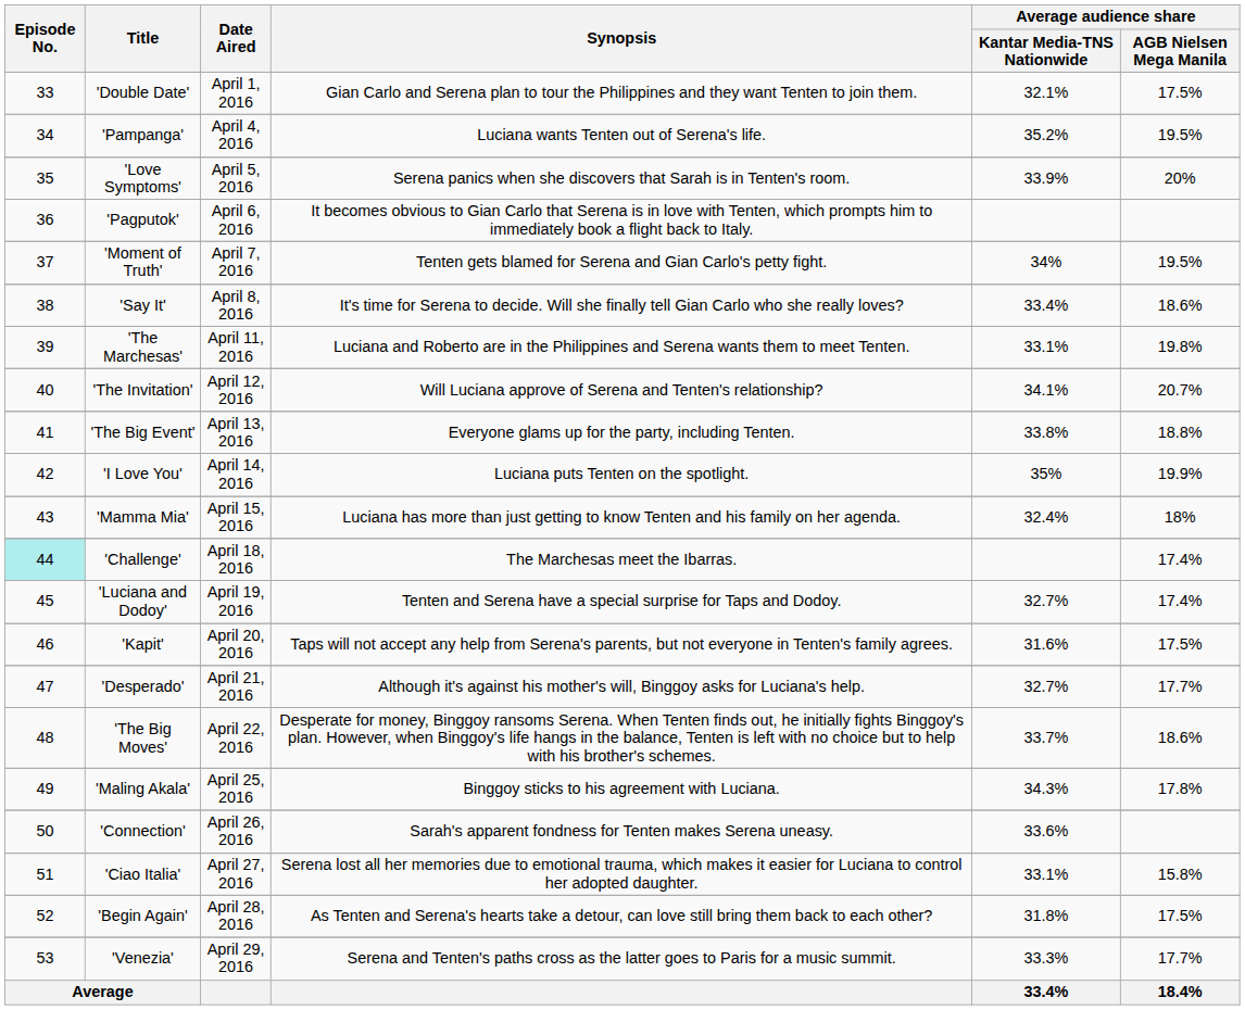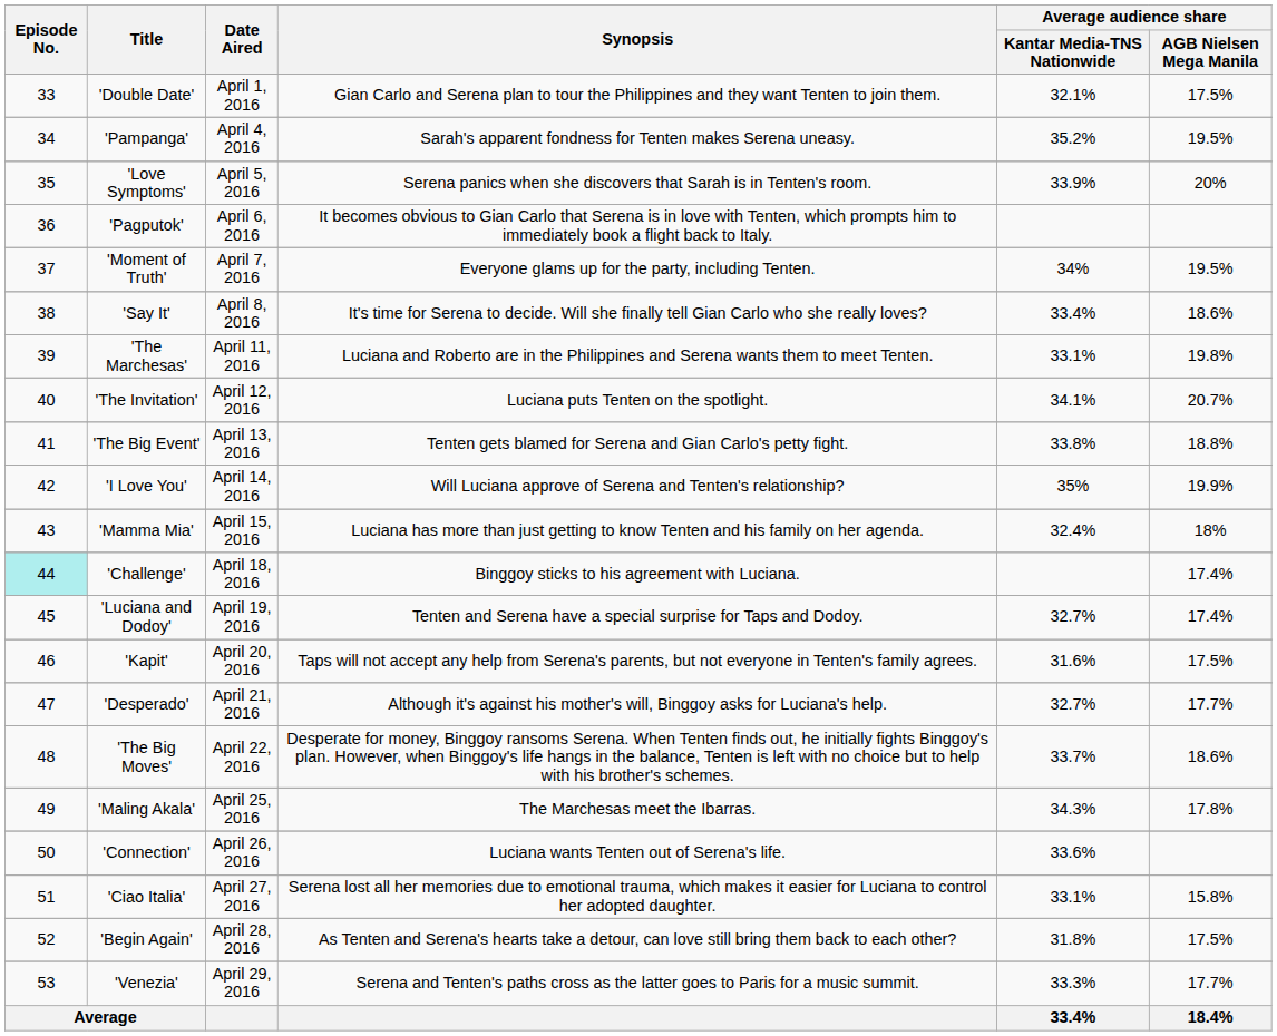 <table class="wikitable" style="text-align:center; font-size:100%; line-height:18px;"  width="100%">
 <tr>
 <th rowspan="2">Episode No.</th>
 <th rowspan="2">Title</th>
 <th rowspan="2">Date Aired</th>
 <th rowspan="2">Synopsis </th>
 <th colspan="2">Average audience share</th>
 </tr>
 <tr>
 <th>Kantar Media-TNS Nationwide</th>
 <th>AGB Nielsen Mega Manila</th>
 </tr>
 <tr>
 </tr>
 <tr>
 <td>33</td>
 <td>'Double Date'</td>
 <td>April 1, 2016</td>
 <td>Gian Carlo and Serena plan to tour the Philippines and they want Tenten to join them.</td>
 <td>32.1%</td>
 <td>17.5%</td>
 </tr>
 <tr>
 </tr>
 <tr>
 <td>34</td>
 <td>'Pampanga'</td>
 <td>April 4, 2016</td>
-<td>Luciana wants Tenten out of Serena's life.</td>
+<td>Sarah's apparent fondness for Tenten makes Serena uneasy.</td>
 <td>35.2%</td>
 <td>19.5%</td>
 </tr>
 <tr>
 </tr>
 <tr>
 <td>35</td>
 <td>'Love Symptoms'</td>
 <td>April 5, 2016</td>
 <td>Serena panics when she discovers that Sarah is in Tenten's room.</td>
 <td>33.9%</td>
 <td>20%</td>
 </tr>
 <tr>
 </tr>
 <tr>
 <td>36</td>
 <td>'Pagputok'</td>
 <td>April 6, 2016</td>
 <td>It becomes obvious to Gian Carlo that Serena is in love with Tenten, which prompts him to immediately book a flight back to Italy.</td>
 <td></td>
 <td></td>
 </tr>
 <tr>
 </tr>
 <tr>
 <td>37</td>
 <td>'Moment of Truth'</td>
 <td>April 7, 2016</td>
-<td>Tenten gets blamed for Serena and Gian Carlo's petty fight.</td>
+<td>Everyone glams up for the party, including Tenten.</td>
 <td>34%</td>
 <td>19.5%</td>
 </tr>
 <tr>
 </tr>
 <tr>
 <td>38</td>
 <td>'Say It'</td>
 <td>April 8, 2016</td>
 <td>It's time for Serena to decide. Will she finally tell Gian Carlo who she really loves?</td>
 <td>33.4%</td>
 <td>18.6%</td>
 </tr>
 <tr>
 </tr>
 <tr>
 <td>39</td>
 <td>'The Marchesas'</td>
 <td>April 11, 2016</td>
 <td>Luciana and Roberto are in the Philippines and Serena wants them to meet Tenten.</td>
 <td>33.1%</td>
 <td>19.8%</td>
 </tr>
 <tr>
 </tr>
 <tr>
 <td>40</td>
 <td>'The Invitation'</td>
 <td>April 12, 2016</td>
-<td>Will Luciana approve of Serena and Tenten's relationship?</td>
+<td>Luciana puts Tenten on the spotlight.</td>
 <td>34.1%</td>
 <td>20.7%</td>
 </tr>
 <tr>
 </tr>
 <tr>
 <td>41</td>
 <td>'The Big Event'</td>
 <td>April 13, 2016</td>
-<td>Everyone glams up for the party, including Tenten.</td>
+<td>Tenten gets blamed for Serena and Gian Carlo's petty fight.</td>
 <td>33.8%</td>
 <td>18.8%</td>
 </tr>
 <tr>
 </tr>
 <tr>
 <td>42</td>
 <td>'I Love You'</td>
 <td>April 14, 2016</td>
-<td>Luciana puts Tenten on the spotlight.</td>
+<td>Will Luciana approve of Serena and Tenten's relationship?</td>
 <td>35%</td>
 <td>19.9%</td>
 </tr>
 <tr>
 </tr>
 <tr>
 <td>43</td>
 <td>'Mamma Mia'</td>
 <td>April 15, 2016</td>
 <td>Luciana has more than just getting to know Tenten and his family on her agenda.</td>
 <td>32.4%</td>
 <td>18%</td>
 </tr>
 <tr>
 </tr>
 <tr>
 <td style="background: paleturquoise;">44</td>
 <td>'Challenge'</td>
 <td>April 18, 2016</td>
-<td>The Marchesas meet the Ibarras.</td>
+<td>Binggoy sticks to his agreement with Luciana.</td>
 <td></td>
 <td>17.4%</td>
 </tr>
 <tr>
 </tr>
 <tr>
 <td>45</td>
 <td>'Luciana and Dodoy'</td>
 <td>April 19, 2016</td>
 <td>Tenten and Serena have a special surprise for Taps and Dodoy.</td>
 <td>32.7%</td>
 <td>17.4%</td>
 </tr>
 <tr>
 </tr>
 <tr>
 <td>46</td>
 <td>'Kapit'</td>
 <td>April 20, 2016</td>
 <td>Taps will not accept any help from Serena's parents, but not everyone in Tenten's family agrees.</td>
 <td>31.6%</td>
 <td>17.5%</td>
 </tr>
 <tr>
 </tr>
 <tr>
 <td>47</td>
 <td>'Desperado'</td>
 <td>April 21, 2016</td>
 <td>Although it's against his mother's will, Binggoy asks for Luciana's help.</td>
 <td>32.7%</td>
 <td>17.7%</td>
 </tr>
 <tr>
 </tr>
 <tr>
 <td>48</td>
 <td>'The Big Moves'</td>
 <td>April 22, 2016</td>
 <td>Desperate for money, Binggoy ransoms Serena. When Tenten finds out, he initially fights Binggoy's plan. However, when Binggoy's life hangs in the balance, Tenten is left with no choice but to help with his brother's schemes.</td>
 <td>33.7%</td>
 <td>18.6%</td>
 </tr>
 <tr>
 </tr>
 <tr>
 <td>49</td>
 <td>'Maling Akala'</td>
 <td>April 25, 2016</td>
-<td>Binggoy sticks to his agreement with Luciana.</td>
+<td>The Marchesas meet the Ibarras.</td>
 <td>34.3%</td>
 <td>17.8%</td>
 </tr>
 <tr>
 </tr>
 <tr>
 <td>50</td>
 <td>'Connection'</td>
 <td>April 26, 2016</td>
-<td>Sarah's apparent fondness for Tenten makes Serena uneasy.</td>
+<td>Luciana wants Tenten out of Serena's life.</td>
 <td>33.6%</td>
 <td></td>
 </tr>
 <tr>
 </tr>
 <tr>
 <td>51</td>
 <td>'Ciao Italia'</td>
 <td>April 27, 2016</td>
 <td>Serena lost all her memories due to emotional trauma, which makes it easier for Luciana to control her adopted daughter.</td>
 <td>33.1%</td>
 <td>15.8%</td>
 </tr>
 <tr>
 </tr>
 <tr>
 <td>52</td>
 <td>'Begin Again'</td>
 <td>April 28, 2016</td>
 <td>As Tenten and Serena's hearts take a detour, can love still bring them back to each other?</td>
 <td>31.8%</td>
 <td>17.5%</td>
 </tr>
 <tr>
 </tr>
 <tr>
 <td>53</td>
 <td>'Venezia'</td>
 <td>April 29, 2016</td>
 <td>Serena and Tenten's paths cross as the latter goes to Paris for a music summit.</td>
 <td>33.3%</td>
 <td>17.7%</td>
 </tr>
 <tr>
 <th colspan=2>Average</th>
 <th></th>
 <th></th>
 <th>33.4%</th>
 <th>18.4%</th>
 </tr>
 </table>
